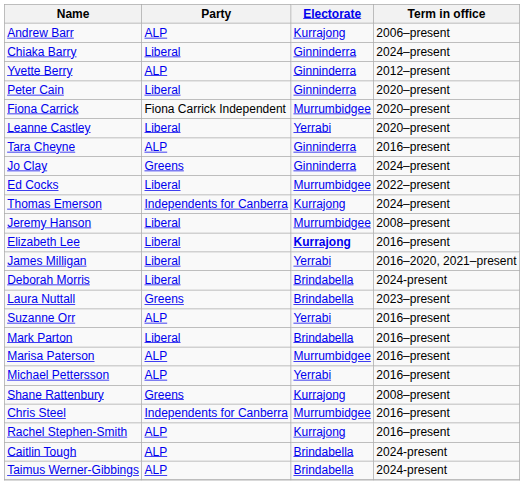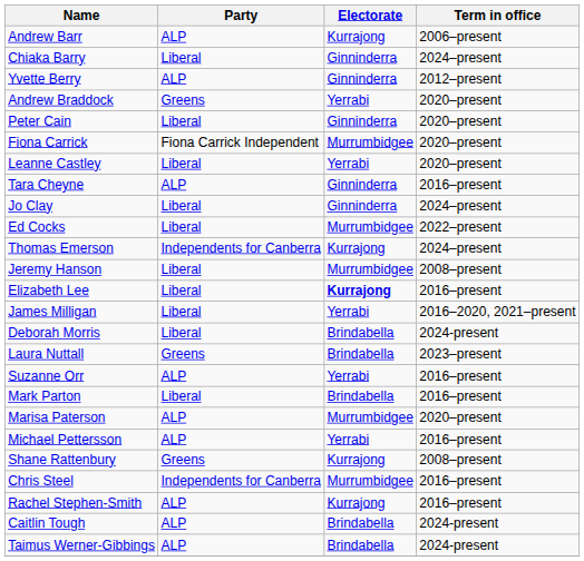 <table class="wikitable sortable">
 <tr>
 <th>Name</th>
 <th>Party</th>
 <th><a href='#'>Electorate</a></th>
 <th>Term in office</th>
 </tr>
 <tr>
 <td><a href='#'>Andrew Barr</a></td>
 <td><a href='#'>ALP</a></td>
 <td><a href='#'>Kurrajong</a></td>
 <td>2006–present</td>
 </tr>
 <tr>
 <td><a href='#'>Chiaka Barry</a></td>
 <td><a href='#'>Liberal</a></td>
 <td><a href='#'>Ginninderra</a></td>
 <td>2024–present</td>
 </tr>
 <tr>
 <td><a href='#'>Yvette Berry</a></td>
 <td><a href='#'>ALP</a></td>
 <td><a href='#'>Ginninderra</a></td>
 <td>2012–present</td>
+</tr>
+<tr>
+<td><a href='#'>Andrew Braddock</a></td>
+<td><a href='#'>Greens</a></td>
+<td><a href='#'>Yerrabi</a></td>
+<td>2020–present</td>
 </tr>
 <tr>
 <td><a href='#'>Peter Cain</a></td>
 <td><a href='#'>Liberal</a></td>
 <td><a href='#'>Ginninderra</a></td>
 <td>2020–present</td>
 </tr>
 <tr>
 <td><a href='#'>Fiona Carrick</a></td>
 <td>Fiona Carrick Independent</td>
 <td><a href='#'>Murrumbidgee</a></td>
 <td>2020–present</td>
 </tr>
 <tr>
 <td><a href='#'>Leanne Castley</a></td>
 <td><a href='#'>Liberal</a></td>
 <td><a href='#'>Yerrabi</a></td>
 <td>2020–present</td>
 </tr>
 <tr>
 <td><a href='#'>Tara Cheyne</a></td>
 <td><a href='#'>ALP</a></td>
 <td><a href='#'>Ginninderra</a></td>
 <td>2016–present</td>
 </tr>
 <tr>
 <td><a href='#'>Jo Clay</a></td>
-<td><a href='#'>Greens</a></td>
+<td><a href='#'>Liberal</a></td>
 <td><a href='#'>Ginninderra</a></td>
 <td>2024–present</td>
 </tr>
 <tr>
 <td><a href='#'>Ed Cocks</a></td>
 <td><a href='#'>Liberal</a></td>
 <td><a href='#'>Murrumbidgee</a></td>
 <td>2022–present</td>
 </tr>
 <tr>
 <td><a href='#'>Thomas Emerson</a></td>
 <td><a href='#'>Independents for Canberra</a></td>
 <td><a href='#'>Kurrajong</a></td>
 <td>2024–present</td>
 </tr>
 <tr>
 <td><a href='#'>Jeremy Hanson</a></td>
 <td><a href='#'>Liberal</a></td>
 <td><a href='#'>Murrumbidgee</a></td>
 <td>2008–present</td>
 </tr>
 <tr>
 <td><a href='#'>Elizabeth Lee</a></td>
 <td><a href='#'>Liberal</a></td>
 <td><strong><a href='#'>Kurrajong</a></strong></td>
 <td>2016–present</td>
 </tr>
 <tr>
 <td><a href='#'>James Milligan</a></td>
 <td><a href='#'>Liberal</a></td>
 <td><a href='#'>Yerrabi</a></td>
 <td>2016–2020, 2021–present</td>
 </tr>
 <tr>
 <td><a href='#'>Deborah Morris</a></td>
 <td><a href='#'>Liberal</a></td>
 <td><a href='#'>Brindabella</a></td>
 <td>2024-present</td>
 </tr>
 <tr>
 <td><a href='#'>Laura Nuttall</a></td>
 <td><a href='#'>Greens</a></td>
 <td><a href='#'>Brindabella</a></td>
 <td>2023–present</td>
 </tr>
 <tr>
 <td><a href='#'>Suzanne Orr</a></td>
 <td><a href='#'>ALP</a></td>
 <td><a href='#'>Yerrabi</a></td>
 <td>2016–present</td>
 </tr>
 <tr>
 <td><a href='#'>Mark Parton</a></td>
 <td><a href='#'>Liberal</a></td>
 <td><a href='#'>Brindabella</a></td>
 <td>2016–present</td>
 </tr>
 <tr>
 <td><a href='#'>Marisa Paterson</a></td>
 <td><a href='#'>ALP</a></td>
 <td><a href='#'>Murrumbidgee</a></td>
-<td>2016–present</td>
+<td>2020–present</td>
 </tr>
 <tr>
 <td><a href='#'>Michael Pettersson</a></td>
 <td><a href='#'>ALP</a></td>
 <td><a href='#'>Yerrabi</a></td>
 <td>2016–present</td>
 </tr>
 <tr>
 <td><a href='#'>Shane Rattenbury</a></td>
 <td><a href='#'>Greens</a></td>
 <td><a href='#'>Kurrajong</a></td>
 <td>2008–present</td>
 </tr>
 <tr>
 <td><a href='#'>Chris Steel</a></td>
 <td><a href='#'>Independents for Canberra</a></td>
 <td><a href='#'>Murrumbidgee</a></td>
 <td>2016–present</td>
 </tr>
 <tr>
 <td><a href='#'>Rachel Stephen-Smith</a></td>
 <td><a href='#'>ALP</a></td>
 <td><a href='#'>Kurrajong</a></td>
 <td>2016–present</td>
 </tr>
 <tr>
 <td><a href='#'>Caitlin Tough</a></td>
 <td><a href='#'>ALP</a></td>
 <td><a href='#'>Brindabella</a></td>
 <td>2024-present</td>
 </tr>
 <tr>
 <td><a href='#'>Taimus Werner-Gibbings</a></td>
 <td><a href='#'>ALP</a></td>
 <td><a href='#'>Brindabella</a></td>
 <td>2024-present</td>
 </tr>
 <tr>
 </tr>
 </table>
